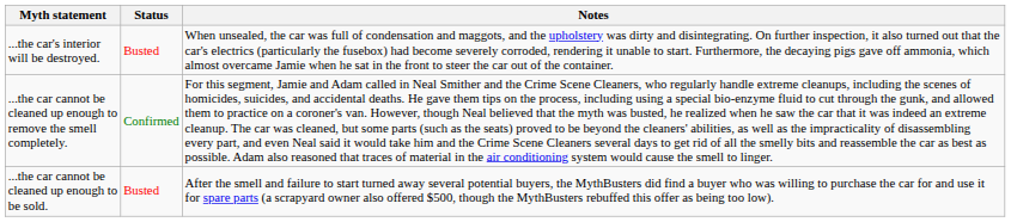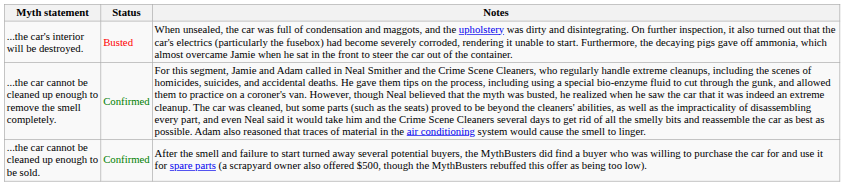 <table class="wikitable plainrowheaders">
 <tr>
 <th>Myth statement</th>
 <th>Status</th>
 <th>Notes</th>
 </tr>
 <tr>
 <td>...the car's interior will be destroyed.</td>
 <td style="color:red">Busted</td>
 <td>When unsealed, the car was full of condensation and maggots, and the <a href='#'>upholstery</a> was dirty and disintegrating. On further inspection, it also turned out that the car's electrics (particularly the fusebox) had become severely corroded, rendering it unable to start. Furthermore, the decaying pigs gave off ammonia, which almost overcame Jamie when he sat in the front to steer the car out of the container.</td>
 </tr>
 <tr>
 <td>...the car cannot be cleaned up enough to remove the smell completely.</td>
 <td style="color:green">Confirmed</td>
 <td>For this segment, Jamie and Adam called in Neal Smither and the Crime Scene Cleaners, who regularly handle extreme cleanups, including the scenes of homicides, suicides, and accidental deaths. He gave them tips on the process, including using a special bio-enzyme fluid to cut through the gunk, and allowed them to practice on a coroner's van. However, though Neal believed that the myth was busted, he realized when he saw the car that it was indeed an extreme cleanup. The car was cleaned, but some parts (such as the seats) proved to be beyond the cleaners' abilities, as well as the impracticality of disassembling every part, and even Neal said it would take him and the Crime Scene Cleaners several days to get rid of all the smelly bits and reassemble the car as best as possible. Adam also reasoned that traces of material in the <a href='#'>air conditioning</a> system would cause the smell to linger.</td>
 </tr>
 <tr>
 <td>...the car cannot be cleaned up enough to be sold.</td>
-<td style="color:red">Busted</td>
+<td style="color:green">Confirmed</td>
 <td>After the smell and failure to start turned away several potential buyers, the MythBusters did find a buyer who was willing to purchase the car for  and use it for <a href='#'>spare parts</a> (a scrapyard owner also offered $500, though the MythBusters rebuffed this offer as being too low).</td>
 </tr>
 </table>
